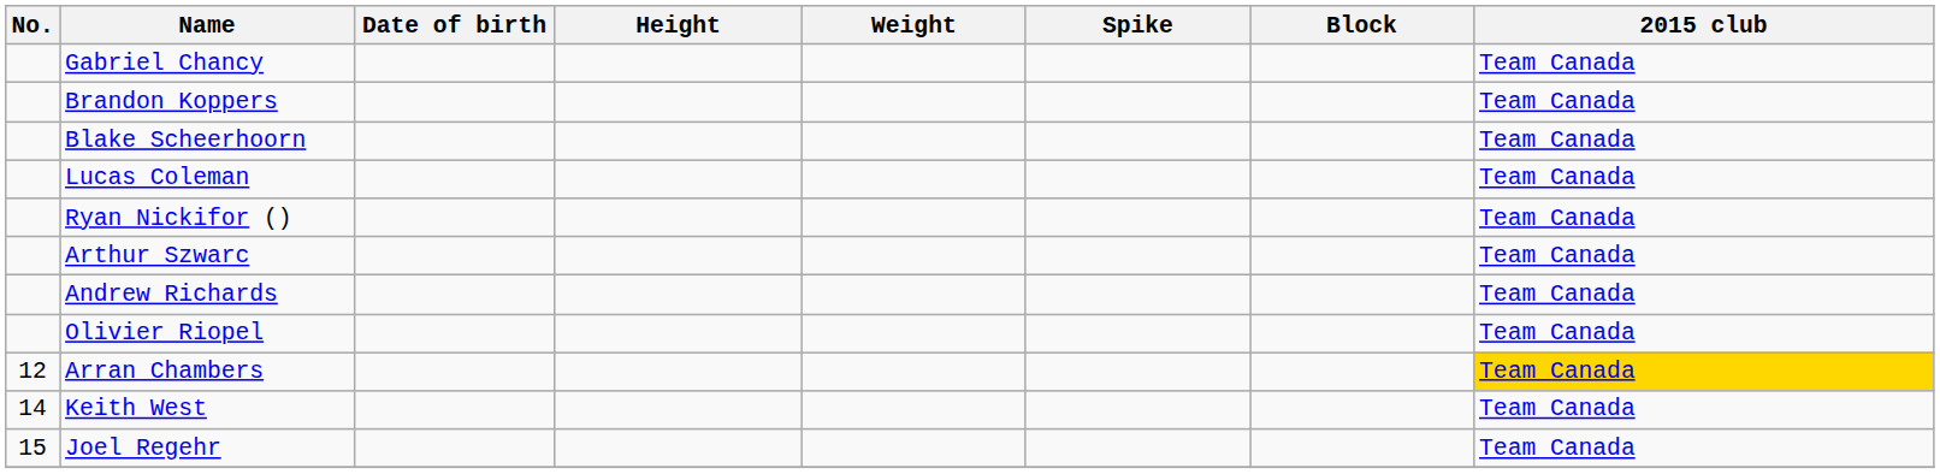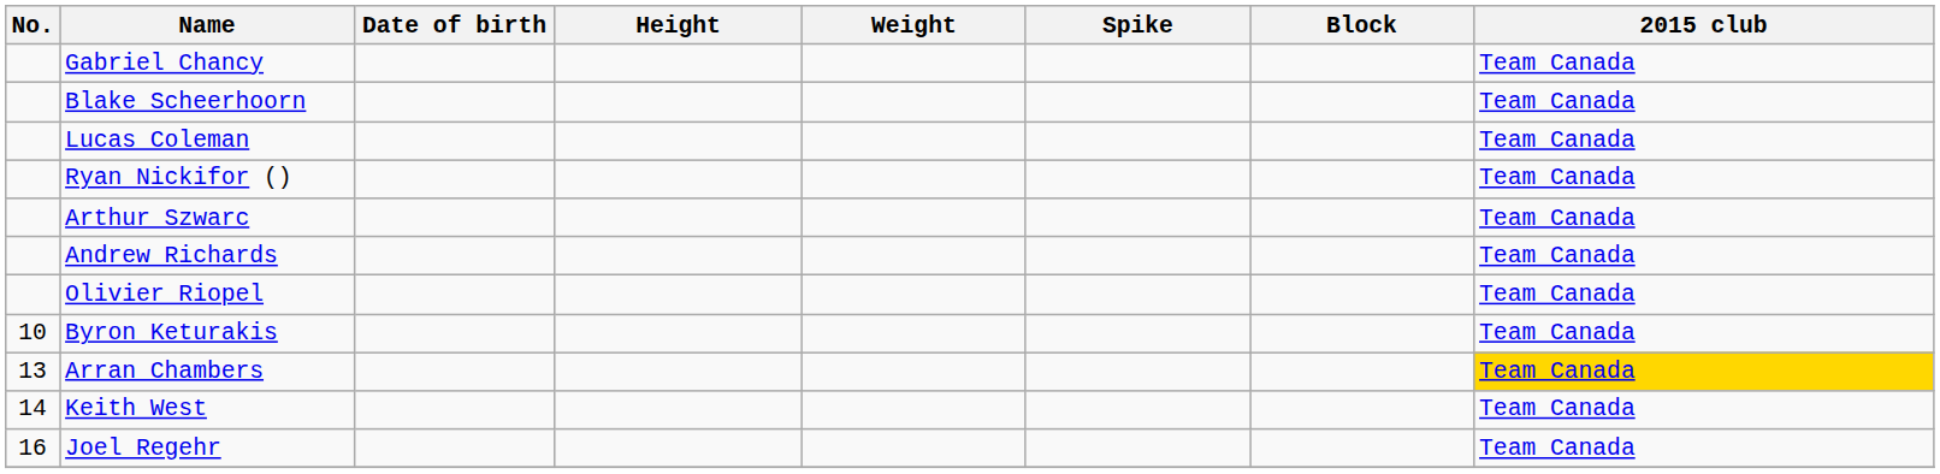 <table class="wikitable sortable" style="font-size:100%; text-align:center;">
 <tr>
 <th>No.</th>
 <th style="width:12em">Name</th>
 <th style="width:8em">Date of birth</th>
 <th style="width:10em">Height</th>
 <th style="width:9em">Weight</th>
 <th style="width:9em">Spike</th>
 <th style="width:9em">Block</th>
 <th style="width:19em">2015 club</th>
 </tr>
 <tr>
 <td></td>
 <td align=left><a href='#'>Gabriel Chancy</a></td>
-<td align=right></td>
-<td></td>
-<td></td>
-<td></td>
-<td></td>
-<td align=left> <a href='#'>Team Canada</a></td>
-</tr>
-<tr>
-<td></td>
-<td align=left><a href='#'>Brandon Koppers</a></td>
 <td align=right></td>
 <td></td>
 <td></td>
 <td></td>
 <td></td>
 <td align=left> <a href='#'>Team Canada</a></td>
 </tr>
 <tr>
 <td></td>
 <td align=left><a href='#'>Blake Scheerhoorn</a></td>
 <td align=right></td>
 <td></td>
 <td></td>
 <td></td>
 <td></td>
 <td align=left> <a href='#'>Team Canada</a></td>
 </tr>
 <tr>
 <td></td>
 <td align=left><a href='#'>Lucas Coleman</a></td>
 <td align=right></td>
 <td></td>
 <td></td>
 <td></td>
 <td></td>
 <td align=left> <a href='#'>Team Canada</a></td>
 </tr>
 <tr>
 <td></td>
 <td align=left><a href='#'>Ryan Nickifor</a> ()</td>
 <td align=right></td>
 <td></td>
 <td></td>
 <td></td>
 <td></td>
 <td align=left> <a href='#'>Team Canada</a></td>
 </tr>
 <tr>
 <td></td>
 <td align=left><a href='#'>Arthur Szwarc</a></td>
 <td align=right></td>
 <td></td>
 <td></td>
 <td></td>
 <td></td>
 <td align=left> <a href='#'>Team Canada</a></td>
 </tr>
 <tr>
 <td></td>
 <td align=left><a href='#'>Andrew Richards</a></td>
 <td align=right></td>
 <td></td>
 <td></td>
 <td></td>
 <td></td>
 <td align=left> <a href='#'>Team Canada</a></td>
 </tr>
 <tr>
 <td></td>
 <td align=left><a href='#'>Olivier Riopel</a></td>
 <td align=right></td>
 <td></td>
 <td></td>
 <td></td>
 <td></td>
 <td align=left> <a href='#'>Team Canada</a></td>
 </tr>
 <tr>
-<td>12</td>
+<td>10</td>
+<td align=left><a href='#'>Byron Keturakis</a></td>
+<td align=right></td>
+<td></td>
+<td></td>
+<td></td>
+<td></td>
+<td align=left> <a href='#'>Team Canada</a></td>
+</tr>
+<tr>
+<td>13</td>
 <td align=left><a href='#'>Arran Chambers</a></td>
 <td align=right></td>
 <td></td>
 <td></td>
 <td></td>
 <td></td>
 <td align=left style="background: gold;"> <a href='#'>Team Canada</a></td>
 </tr>
 <tr>
 <td>14</td>
 <td align=left><a href='#'>Keith West</a></td>
 <td align=right></td>
 <td></td>
 <td></td>
 <td></td>
 <td></td>
 <td align=left> <a href='#'>Team Canada</a></td>
 </tr>
 <tr>
-<td>15</td>
+<td>16</td>
 <td align=left><a href='#'>Joel Regehr</a></td>
 <td align=right></td>
 <td></td>
 <td></td>
 <td></td>
 <td></td>
 <td align=left> <a href='#'>Team Canada</a></td>
 </tr>
 <tr>
 </tr>
 </table>
